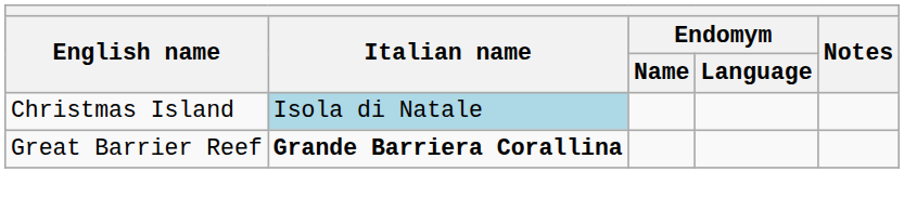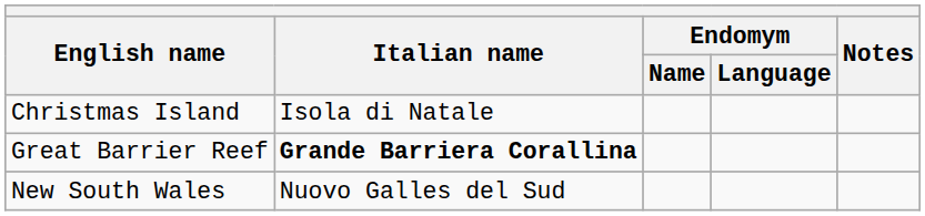 <table class="wikitable sortable">
 <tr>
 <th colspan="5"></th>
 </tr>
 <tr>
 <th rowspan="2">English name</th>
 <th rowspan="2">Italian name</th>
 <th colspan="2">Endomym</th>
 <th rowspan="2">Notes</th>
 </tr>
 <tr>
 <th>Name</th>
 <th>Language</th>
 </tr>
 <tr>
 <td>Christmas Island</td>
-<td style="background: lightblue;">Isola di Natale</td>
+<td>Isola di Natale</td>
 <td></td>
 <td></td>
 <td></td>
 </tr>
 <tr>
 <td>Great Barrier Reef</td>
 <td><strong>Grande Barriera Corallina</strong></td>
 <td></td>
 <td></td>
 <td></td>
 </tr>
+<tr>
+<td>New South Wales</td>
+<td>Nuovo Galles del Sud</td>
+<td></td>
+<td></td>
+<td></td>
+</tr>
 </table>
